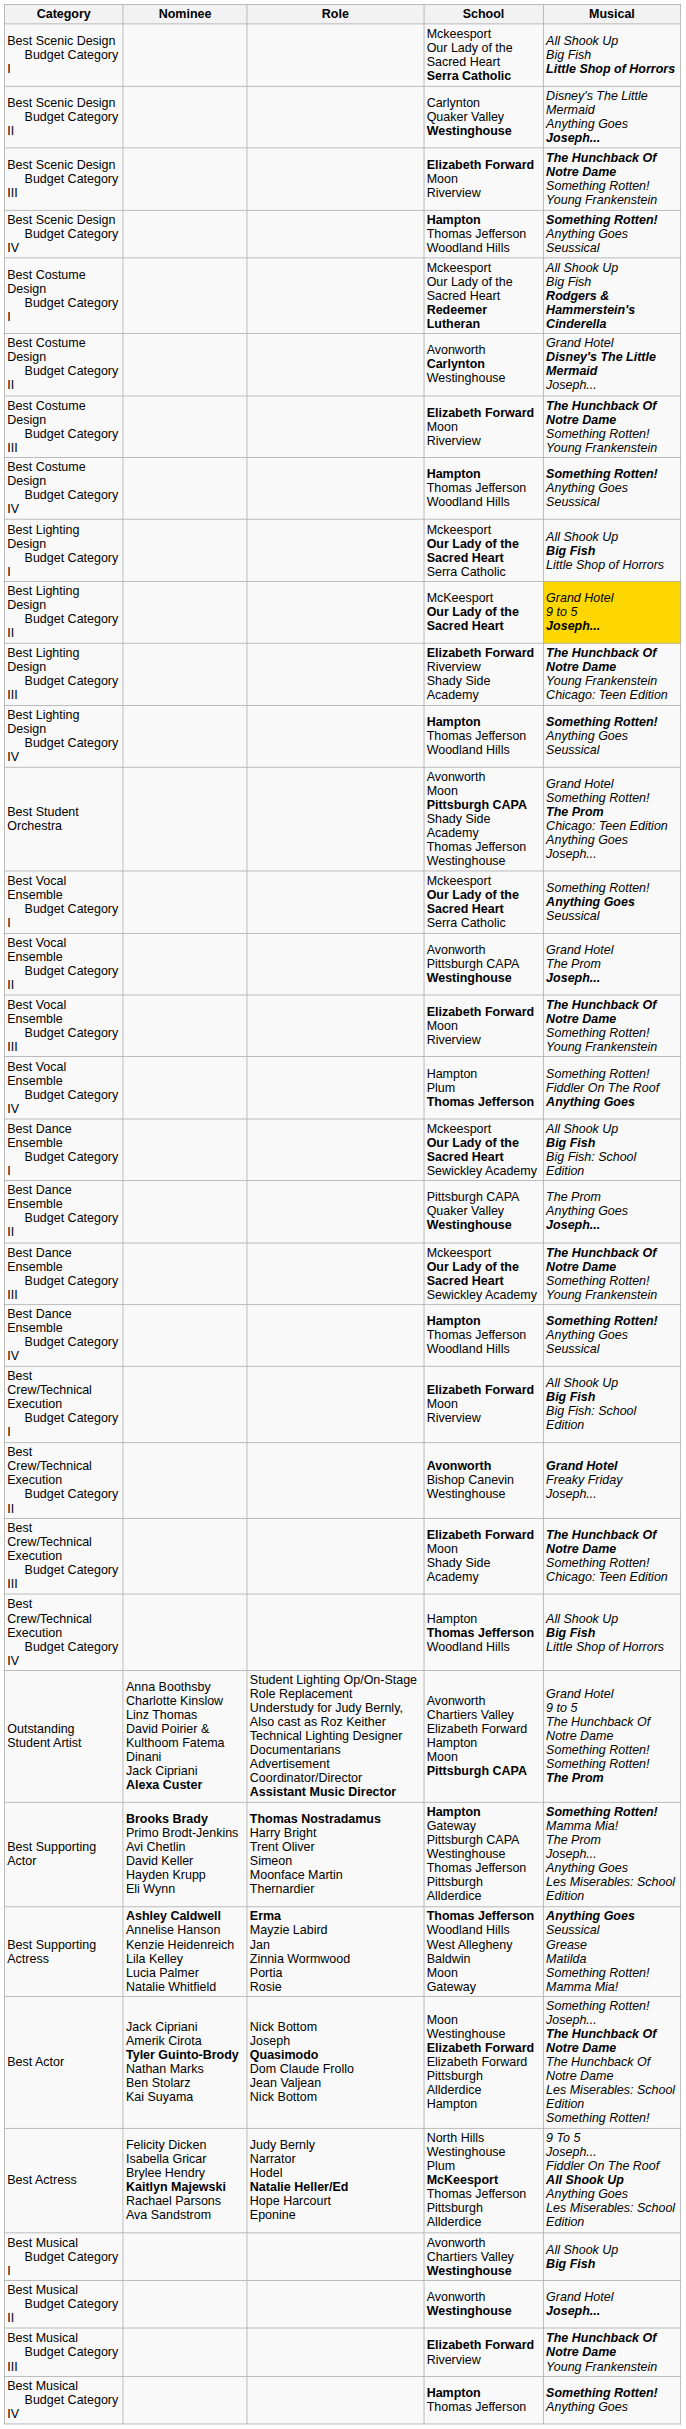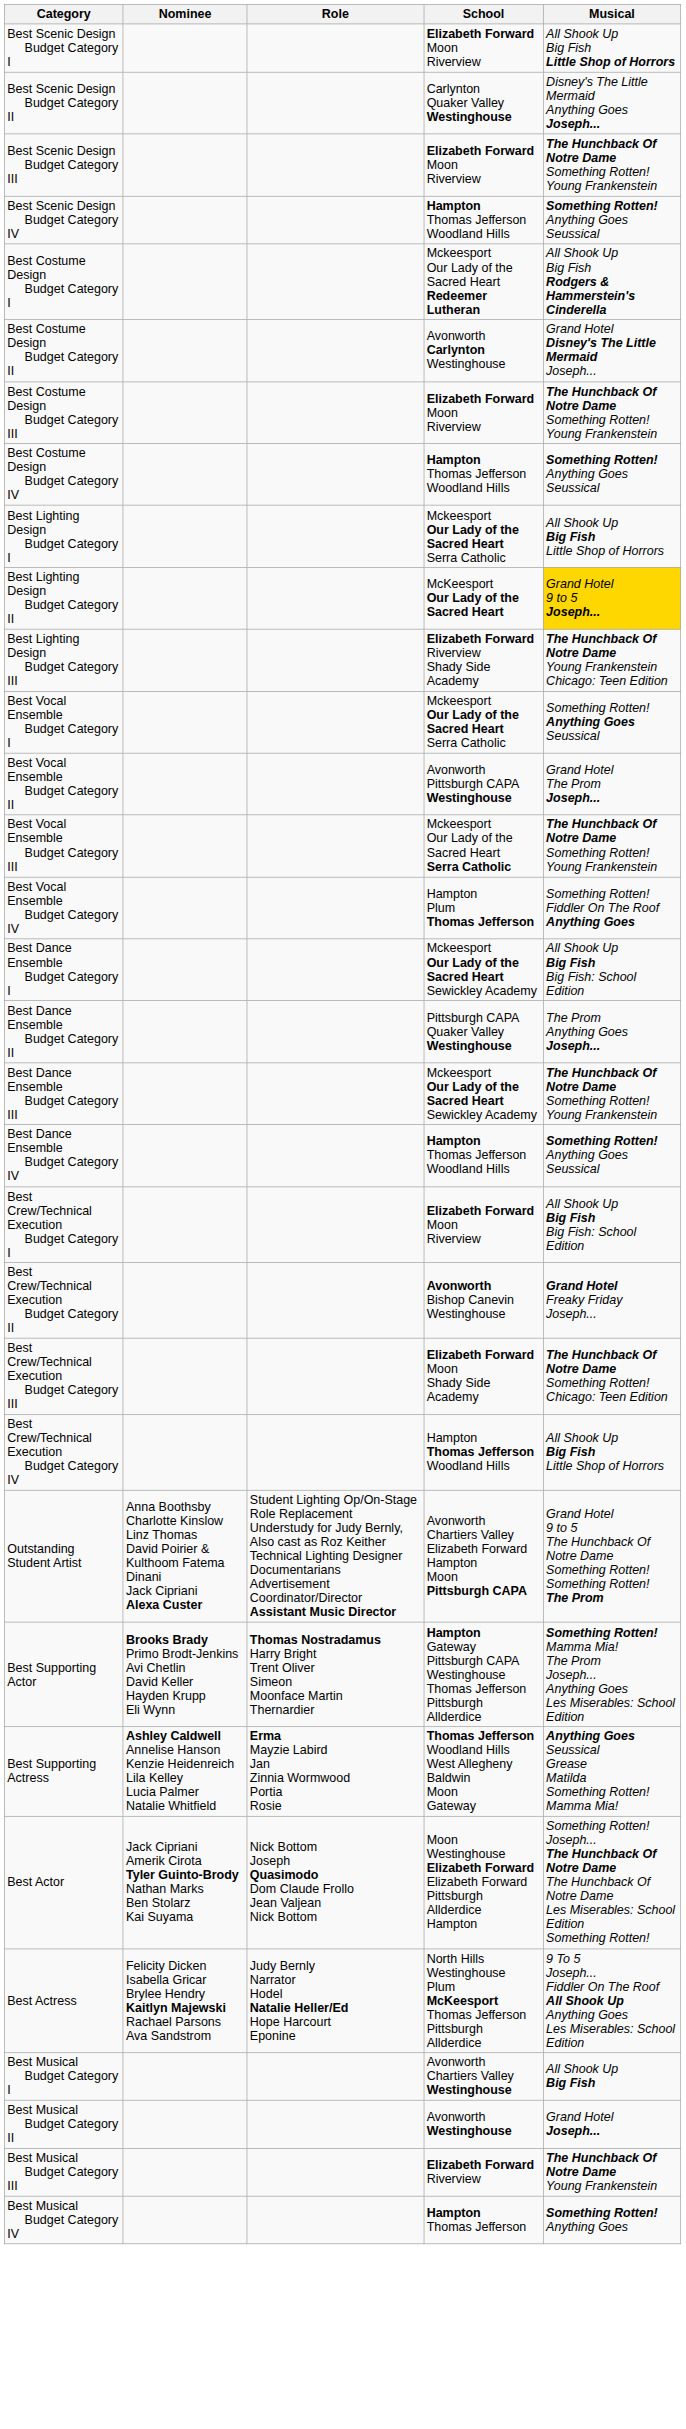 <table class="wikitable">
 <tr>
 <th>Category</th>
 <th>Nominee</th>
 <th>Role</th>
 <th>School</th>
 <th>Musical</th>
 </tr>
 <tr>
 <td>Best Scenic Design<br>     Budget Category I</td>
 <td></td>
 <td></td>
-<td>Mckeesport<br>Our Lady of the Sacred Heart<br><strong>Serra Catholic</strong></td>
+<td><strong>Elizabeth Forward</strong><br>Moon<br>Riverview</td>
 <td><em>All Shook Up</em><br><em>Big Fish</em><br><strong><em>Little Shop of Horrors</em></strong></td>
 </tr>
 <tr>
 <td>Best Scenic Design<br>     Budget Category II</td>
 <td></td>
 <td></td>
 <td>Carlynton<br>Quaker Valley<br><strong>Westinghouse</strong><br></td>
 <td><em>Disney's The Little Mermaid</em><br><em>Anything Goes</em><br><strong><em>Joseph...</em></strong><br></td>
 </tr>
 <tr>
 <td>Best Scenic Design<br>     Budget Category III</td>
 <td></td>
 <td></td>
 <td><strong>Elizabeth Forward</strong><br>Moon<br>Riverview</td>
 <td><strong><em>The Hunchback Of Notre Dame</em></strong><br><em>Something Rotten!</em><br><em>Young Frankenstein</em></td>
 </tr>
 <tr>
 <td>Best Scenic Design<br>     Budget Category IV</td>
 <td></td>
 <td></td>
 <td><strong>Hampton</strong><br>Thomas Jefferson<br>Woodland Hills</td>
 <td><strong><em>Something Rotten!</em></strong><br><em>Anything Goes</em><br><em>Seussical</em></td>
 </tr>
 <tr>
 <td>Best Costume Design<br>     Budget Category I</td>
 <td></td>
 <td></td>
 <td>Mckeesport<br>Our Lady of the Sacred Heart<br><strong>Redeemer Lutheran</strong></td>
 <td><em>All Shook Up</em><br><em>Big Fish</em><br><strong><em>Rodgers & Hammerstein's Cinderella</em></strong></td>
 </tr>
 <tr>
 <td>Best Costume Design<br>     Budget Category II</td>
 <td></td>
 <td></td>
 <td>Avonworth<br><strong>Carlynton</strong><br>Westinghouse<br></td>
 <td><em>Grand Hotel</em><br><strong><em>Disney's The Little Mermaid</em></strong><br><em>Joseph...</em><br></td>
 </tr>
 <tr>
 <td>Best Costume Design<br>     Budget Category III</td>
 <td></td>
 <td></td>
 <td><strong>Elizabeth Forward</strong><br>Moon<br>Riverview</td>
 <td><strong><em>The Hunchback Of Notre Dame</em></strong><br><em>Something Rotten!</em><br><em>Young Frankenstein</em></td>
 </tr>
 <tr>
 <td>Best Costume Design<br>     Budget Category IV</td>
 <td></td>
 <td></td>
 <td><strong>Hampton</strong><br>Thomas Jefferson<br>Woodland Hills</td>
 <td><strong><em>Something Rotten!</em></strong><br><em>Anything Goes</em><br><em>Seussical</em></td>
 </tr>
 <tr>
 <td>Best Lighting Design<br>     Budget Category I</td>
 <td></td>
 <td></td>
 <td>Mckeesport<br><strong>Our Lady of the Sacred Heart</strong><br>Serra Catholic</td>
 <td><em>All Shook Up</em><br><strong><em>Big Fish</em></strong><br><em>Little Shop of Horrors</em></td>
 </tr>
 <tr>
 <td>Best Lighting Design<br>     Budget Category II</td>
 <td></td>
 <td></td>
 <td>McKeesport<br><strong>Our Lady of the Sacred Heart</strong></td>
 <td style="background: gold;"><em>Grand Hotel</em><br><em>9 to 5</em><br><strong><em>Joseph...</em></strong><br></td>
 </tr>
 <tr>
 <td>Best Lighting Design<br>     Budget Category III</td>
 <td></td>
 <td></td>
 <td><strong>Elizabeth Forward</strong><br>Riverview<br>Shady Side Academy</td>
 <td><strong><em>The Hunchback Of Notre Dame</em></strong><br><em>Young Frankenstein</em><br><em>Chicago: Teen Edition</em></td>
 </tr>
 <tr>
-<td>Best Lighting Design<br>     Budget Category IV</td>
-<td></td>
-<td></td>
-<td><strong>Hampton</strong><br>Thomas Jefferson<br>Woodland Hills</td>
-<td><strong><em>Something Rotten!</em></strong><br><em>Anything Goes</em><br><em>Seussical</em></td>
-</tr>
-<tr>
-<td>Best Student Orchestra</td>
-<td></td>
-<td></td>
-<td>Avonworth<br>Moon<br><strong>Pittsburgh CAPA</strong><br>Shady Side Academy<br>Thomas Jefferson<br>Westinghouse</td>
-<td><em>Grand Hotel</em><br><em>Something Rotten!</em><br><strong><em>The Prom</em></strong><br><em>Chicago: Teen Edition</em><br><em>Anything Goes</em><br><em>Joseph...</em></td>
-</tr>
-<tr>
 <td>Best Vocal Ensemble<br>     Budget Category I</td>
 <td></td>
 <td></td>
 <td>Mckeesport<br><strong>Our Lady of the Sacred Heart</strong><br>Serra Catholic</td>
 <td><em>Something Rotten!</em><br><strong><em>Anything Goes</em></strong><br><em>Seussical</em></td>
 </tr>
 <tr>
 <td>Best Vocal Ensemble<br>     Budget Category II</td>
 <td></td>
 <td></td>
 <td>Avonworth<br>Pittsburgh CAPA<br><strong>Westinghouse</strong><br></td>
 <td><em>Grand Hotel</em><br><em>The Prom</em><br><strong><em>Joseph...</em></strong><br></td>
 </tr>
 <tr>
 <td>Best Vocal Ensemble<br>     Budget Category III</td>
 <td></td>
 <td></td>
-<td><strong>Elizabeth Forward</strong><br>Moon<br>Riverview</td>
+<td>Mckeesport<br>Our Lady of the Sacred Heart<br><strong>Serra Catholic</strong></td>
 <td><strong><em>The Hunchback Of Notre Dame</em></strong><br><em>Something Rotten!</em><br><em>Young Frankenstein</em></td>
 </tr>
 <tr>
 <td>Best Vocal Ensemble<br>     Budget Category IV</td>
 <td></td>
 <td></td>
 <td>Hampton<br>Plum<br><strong>Thomas Jefferson</strong></td>
 <td><em>Something Rotten!</em><br><em>Fiddler On The Roof</em><br><strong><em>Anything Goes</em></strong></td>
 </tr>
 <tr>
 <td>Best Dance Ensemble<br>     Budget Category I</td>
 <td></td>
 <td></td>
 <td>Mckeesport<br><strong>Our Lady of the Sacred Heart</strong><br>Sewickley Academy</td>
 <td><em>All Shook Up</em><br><strong><em>Big Fish</em></strong><br><em>Big Fish: School Edition</em></td>
 </tr>
 <tr>
 <td>Best Dance Ensemble<br>     Budget Category II</td>
 <td></td>
 <td></td>
 <td>Pittsburgh CAPA<br>Quaker Valley<br><strong>Westinghouse</strong><br></td>
 <td><em>The Prom</em><br><em>Anything Goes</em><br><strong><em>Joseph...</em></strong><br></td>
 </tr>
 <tr>
 <td>Best Dance Ensemble<br>     Budget Category III</td>
 <td></td>
 <td></td>
 <td>Mckeesport<br><strong>Our Lady of the Sacred Heart</strong><br>Sewickley Academy</td>
 <td><strong><em>The Hunchback Of Notre Dame</em></strong><br><em>Something Rotten!</em><br><em>Young Frankenstein</em></td>
 </tr>
 <tr>
 <td>Best Dance Ensemble<br>     Budget Category IV</td>
 <td></td>
 <td></td>
 <td><strong>Hampton</strong><br>Thomas Jefferson<br>Woodland Hills</td>
 <td><strong><em>Something Rotten!</em></strong><br><em>Anything Goes</em><br><em>Seussical</em></td>
 </tr>
 <tr>
 <td>Best Crew/Technical Execution<br>     Budget Category I</td>
 <td></td>
 <td></td>
 <td><strong>Elizabeth Forward</strong><br>Moon<br>Riverview</td>
 <td><em>All Shook Up</em><br><strong><em>Big Fish</em></strong><br><em>Big Fish: School Edition</em></td>
 </tr>
 <tr>
 <td>Best Crew/Technical Execution<br>     Budget Category II</td>
 <td></td>
 <td></td>
 <td><strong>Avonworth</strong><br>Bishop Canevin<br>Westinghouse<br></td>
 <td><strong><em>Grand Hotel</em></strong><br><em>Freaky Friday</em><br><em>Joseph...</em><br></td>
 </tr>
 <tr>
 <td>Best Crew/Technical Execution<br>     Budget Category III</td>
 <td></td>
 <td></td>
 <td><strong>Elizabeth Forward</strong><br>Moon<br>Shady Side Academy</td>
 <td><strong><em>The Hunchback Of Notre Dame</em></strong><br><em>Something Rotten!</em><br><em>Chicago: Teen Edition</em></td>
 </tr>
 <tr>
 <td>Best Crew/Technical Execution<br>     Budget Category IV</td>
 <td></td>
 <td></td>
 <td>Hampton<br><strong>Thomas Jefferson</strong><br>Woodland Hills</td>
 <td><em>All Shook Up</em><br><strong><em>Big Fish</em></strong><br><em>Little Shop of Horrors</em></td>
 </tr>
 <tr>
 <td>Outstanding Student Artist</td>
 <td>Anna Boothsby<br>Charlotte Kinslow<br>Linz Thomas<br>David Poirier & Kulthoom Fatema Dinani<br>Jack Cipriani<br><strong>Alexa Custer</strong></td>
 <td>Student Lighting Op/On-Stage Role Replacement<br>Understudy for Judy Bernly, Also cast as Roz Keither<br>Technical Lighting Designer<br>Documentarians<br>Advertisement Coordinator/Director<br><strong>Assistant Music Director</strong></td>
 <td>Avonworth<br>Chartiers Valley<br>Elizabeth Forward<br>Hampton<br>Moon<br><strong>Pittsburgh CAPA</strong></td>
 <td><em>Grand Hotel</em><br><em>9 to 5</em><br><em>The Hunchback Of Notre Dame</em><br><em>Something Rotten!</em><br><em>Something Rotten!</em><br><strong><em>The Prom</em></strong></td>
 </tr>
 <tr>
 <td>Best Supporting Actor</td>
 <td><strong>Brooks Brady</strong><br>Primo Brodt-Jenkins<br>Avi Chetlin<br>David Keller<br>Hayden Krupp<br>Eli Wynn</td>
 <td><strong>Thomas Nostradamus</strong><br>Harry Bright<br>Trent Oliver<br>Simeon<br>Moonface Martin<br>Thernardier</td>
 <td><strong>Hampton</strong><br>Gateway<br>Pittsburgh CAPA<br>Westinghouse<br>Thomas Jefferson<br>Pittsburgh Allderdice</td>
 <td><strong><em>Something Rotten!</em></strong><br><em>Mamma Mia!</em><br><em>The Prom</em><br><em>Joseph...</em><br><em>Anything Goes</em><br><em>Les Miserables: School Edition</em></td>
 </tr>
 <tr>
 <td>Best Supporting Actress</td>
 <td><strong>Ashley Caldwell</strong><br>Annelise Hanson<br>Kenzie Heidenreich<br>Lila Kelley<br>Lucia Palmer<br>Natalie Whitfield</td>
 <td><strong>Erma</strong><br>Mayzie Labird<br>Jan<br>Zinnia Wormwood<br>Portia<br>Rosie</td>
 <td><strong>Thomas Jefferson</strong><br>Woodland Hills<br>West Allegheny<br>Baldwin<br>Moon<br>Gateway</td>
 <td><strong><em>Anything Goes</em></strong><br><em>Seussical</em><br><em>Grease</em><br><em>Matilda</em><br><em>Something Rotten!</em><br><em>Mamma Mia!</em><br></td>
 </tr>
 <tr>
 <td>Best Actor</td>
 <td>Jack Cipriani<br>Amerik Cirota<br><strong>Tyler Guinto-Brody</strong><br>Nathan Marks<br>Ben Stolarz<br>Kai Suyama</td>
 <td>Nick Bottom<br>Joseph<br><strong>Quasimodo</strong><br>Dom Claude Frollo<br>Jean Valjean<br>Nick Bottom</td>
 <td>Moon<br>Westinghouse<br><strong>Elizabeth Forward</strong><br>Elizabeth Forward<br>Pittsburgh Allderdice<br>Hampton</td>
 <td><em>Something Rotten!</em><br><em>Joseph...</em><br><strong><em>The Hunchback Of Notre Dame</em></strong><br><em>The Hunchback Of Notre Dame</em><br><em>Les Miserables: School Edition</em><br><em>Something Rotten!</em></td>
 </tr>
 <tr>
 <td>Best Actress</td>
 <td>Felicity Dicken<br>Isabella Gricar<br>Brylee Hendry<br><strong>Kaitlyn Majewski</strong><br>Rachael Parsons<br>Ava Sandstrom</td>
 <td>Judy Bernly<br>Narrator<br>Hodel<br><strong>Natalie Heller/Ed</strong><br>Hope Harcourt<br>Eponine</td>
 <td>North Hills<br>Westinghouse<br>Plum<br><strong>McKeesport</strong><br>Thomas Jefferson<br>Pittsburgh Allderdice</td>
 <td><em>9 To 5</em><br><em>Joseph...</em><br><em>Fiddler On The Roof</em><br><strong><em>All Shook Up</em></strong><br><em>Anything Goes</em><br><em>Les Miserables: School Edition</em></td>
 </tr>
 <tr>
 <td>Best Musical<br>     Budget Category I</td>
 <td></td>
 <td></td>
 <td>Avonworth<br>Chartiers Valley<br><strong>Westinghouse</strong><br></td>
 <td><em>All Shook Up</em><br><strong><em>Big Fish</em></strong></td>
 </tr>
 <tr>
 <td>Best Musical<br>     Budget Category II</td>
 <td></td>
 <td></td>
 <td>Avonworth<br><strong>Westinghouse</strong></td>
 <td><em>Grand Hotel</em><br><strong><em>Joseph...</em></strong></td>
 </tr>
 <tr>
 <td>Best Musical<br>     Budget Category III</td>
 <td></td>
 <td></td>
 <td><strong>Elizabeth Forward</strong><br>Riverview</td>
 <td><strong><em>The Hunchback Of Notre Dame</em></strong><br><em>Young Frankenstein</em></td>
 </tr>
 <tr>
 <td>Best Musical<br>     Budget Category IV</td>
 <td></td>
 <td></td>
 <td><strong>Hampton</strong><br>Thomas Jefferson</td>
 <td><strong><em>Something Rotten!</em></strong><br><em>Anything Goes</em></td>
 </tr>
 </table>
